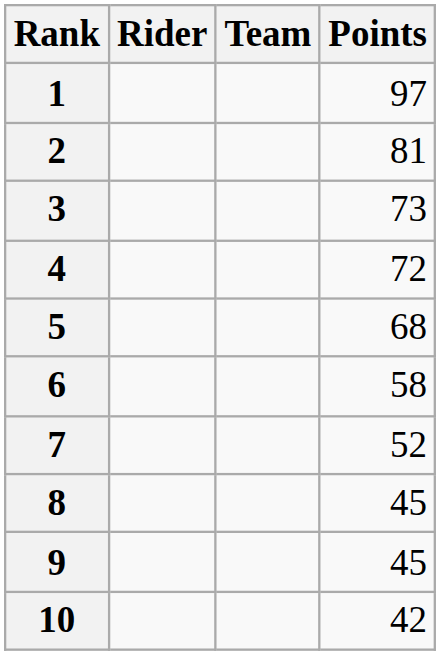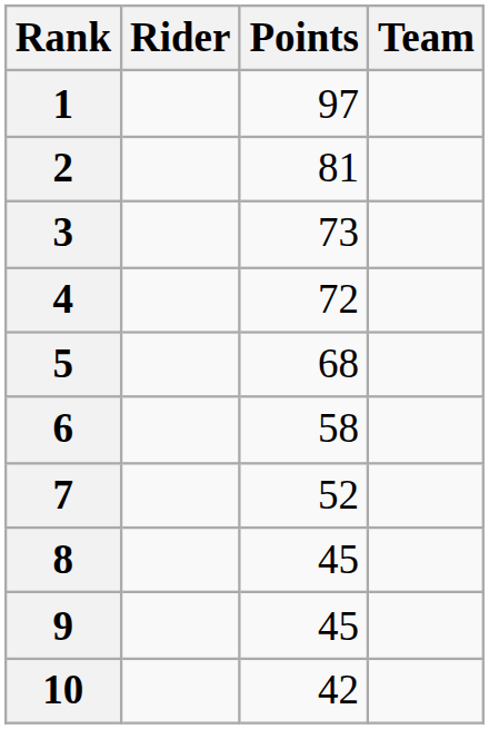 <table class="wikitable" margin-bottom:0;">
 <tr>
 <th scope="col">Rank</th>
 <th scope="col">Rider</th>
+<th scope="col">Points</th>
 <th scope="col">Team</th>
-<th scope="col">Points</th>
 </tr>
 <tr>
 <th scope="row">1</th>
 <td> </td>
+<td align="right">97</td>
 <td></td>
-<td align="right">97</td>
 </tr>
 <tr>
 <th scope="row">2</th>
 <td> </td>
+<td align="right">81</td>
 <td></td>
-<td align="right">81</td>
 </tr>
 <tr>
 <th scope="row">3</th>
 <td></td>
+<td align="right">73</td>
 <td></td>
-<td align="right">73</td>
 </tr>
 <tr>
 <th scope="row">4</th>
 <td></td>
+<td align="right">72</td>
 <td></td>
-<td align="right">72</td>
 </tr>
 <tr>
 <th scope="row">5</th>
 <td> </td>
+<td align="right">68</td>
 <td></td>
-<td align="right">68</td>
 </tr>
 <tr>
 <th scope="row">6</th>
 <td></td>
+<td align="right">58</td>
 <td></td>
-<td align="right">58</td>
 </tr>
 <tr>
 <th scope="row">7</th>
 <td></td>
+<td align="right">52</td>
 <td></td>
-<td align="right">52</td>
 </tr>
 <tr>
 <th scope="row">8</th>
 <td></td>
+<td align="right">45</td>
 <td></td>
-<td align="right">45</td>
 </tr>
 <tr>
 <th scope="row">9</th>
 <td></td>
+<td align="right">45</td>
 <td></td>
-<td align="right">45</td>
 </tr>
 <tr>
 <th scope="row">10</th>
 <td></td>
+<td align="right">42</td>
 <td></td>
-<td align="right">42</td>
 </tr>
 </table>
